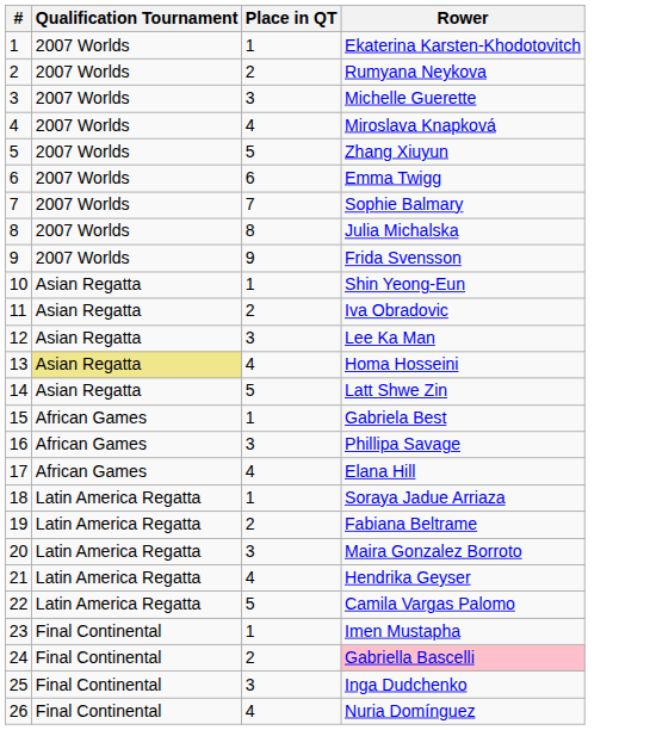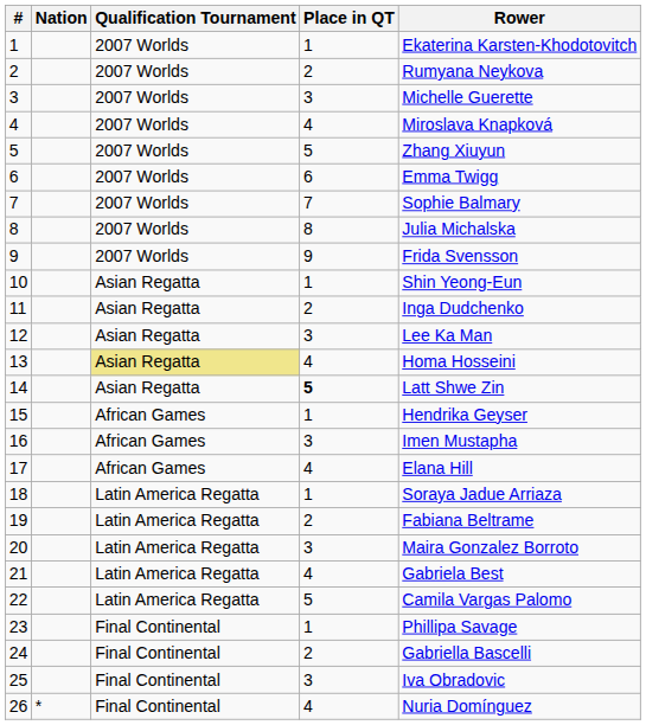 <table class="wikitable">
 <tr>
 <th>#</th>
+<th>Nation</th>
 <th>Qualification Tournament</th>
 <th>Place in QT</th>
 <th>Rower</th>
 </tr>
 <tr>
 <td>1</td>
+<td></td>
 <td>2007 Worlds</td>
 <td>1</td>
 <td><a href='#'>Ekaterina Karsten-Khodotovitch</a></td>
 </tr>
 <tr>
 <td>2</td>
+<td></td>
 <td>2007 Worlds</td>
 <td>2</td>
 <td><a href='#'>Rumyana Neykova</a></td>
 </tr>
 <tr>
 <td>3</td>
+<td></td>
 <td>2007 Worlds</td>
 <td>3</td>
 <td><a href='#'>Michelle Guerette</a></td>
 </tr>
 <tr>
 <td>4</td>
+<td></td>
 <td>2007 Worlds</td>
 <td>4</td>
 <td><a href='#'>Miroslava Knapková</a></td>
 </tr>
 <tr>
 <td>5</td>
+<td></td>
 <td>2007 Worlds</td>
 <td>5</td>
 <td><a href='#'>Zhang Xiuyun</a></td>
 </tr>
 <tr>
 <td>6</td>
+<td></td>
 <td>2007 Worlds</td>
 <td>6</td>
 <td><a href='#'>Emma Twigg</a></td>
 </tr>
 <tr>
 <td>7</td>
+<td></td>
 <td>2007 Worlds</td>
 <td>7</td>
 <td><a href='#'>Sophie Balmary</a></td>
 </tr>
 <tr>
 <td>8</td>
+<td></td>
 <td>2007 Worlds</td>
 <td>8</td>
 <td><a href='#'>Julia Michalska</a></td>
 </tr>
 <tr>
 <td>9</td>
+<td></td>
 <td>2007 Worlds</td>
 <td>9</td>
 <td><a href='#'>Frida Svensson</a></td>
 </tr>
 <tr>
 <td>10</td>
+<td></td>
 <td>Asian Regatta</td>
 <td>1</td>
 <td><a href='#'>Shin Yeong-Eun</a></td>
 </tr>
 <tr>
 <td>11</td>
+<td></td>
 <td>Asian Regatta</td>
 <td>2</td>
-<td><a href='#'>Iva Obradovic</a></td>
+<td><a href='#'>Inga Dudchenko</a></td>
 </tr>
 <tr>
 <td>12</td>
+<td></td>
 <td>Asian Regatta</td>
 <td>3</td>
 <td><a href='#'>Lee Ka Man</a></td>
 </tr>
 <tr>
 <td>13</td>
+<td></td>
 <td style="background: khaki;">Asian Regatta</td>
 <td>4</td>
 <td><a href='#'>Homa Hosseini</a></td>
 </tr>
 <tr>
 <td>14</td>
+<td></td>
 <td>Asian Regatta</td>
-<td>5</td>
+<td><strong>5</strong></td>
 <td><a href='#'>Latt Shwe Zin</a></td>
 </tr>
 <tr>
 <td>15</td>
+<td></td>
 <td>African Games</td>
 <td>1</td>
-<td><a href='#'>Gabriela Best</a></td>
+<td><a href='#'>Hendrika Geyser</a></td>
 </tr>
 <tr>
 <td>16</td>
+<td></td>
 <td>African Games</td>
 <td>3</td>
-<td><a href='#'>Phillipa Savage</a></td>
+<td><a href='#'>Imen Mustapha</a></td>
 </tr>
 <tr>
 <td>17</td>
+<td></td>
 <td>African Games</td>
 <td>4</td>
 <td><a href='#'>Elana Hill</a></td>
 </tr>
 <tr>
 <td>18</td>
+<td></td>
 <td>Latin America Regatta</td>
 <td>1</td>
 <td><a href='#'>Soraya Jadue Arriaza</a></td>
 </tr>
 <tr>
 <td>19</td>
+<td></td>
 <td>Latin America Regatta</td>
 <td>2</td>
 <td><a href='#'>Fabiana Beltrame</a></td>
 </tr>
 <tr>
 <td>20</td>
+<td></td>
 <td>Latin America Regatta</td>
 <td>3</td>
 <td><a href='#'>Maira Gonzalez Borroto</a></td>
 </tr>
 <tr>
 <td>21</td>
+<td></td>
 <td>Latin America Regatta</td>
 <td>4</td>
-<td><a href='#'>Hendrika Geyser</a></td>
+<td><a href='#'>Gabriela Best</a></td>
 </tr>
 <tr>
 <td>22</td>
+<td></td>
 <td>Latin America Regatta</td>
 <td>5</td>
 <td><a href='#'>Camila Vargas Palomo</a></td>
 </tr>
 <tr>
 <td>23</td>
+<td></td>
 <td>Final Continental</td>
 <td>1</td>
-<td><a href='#'>Imen Mustapha</a></td>
+<td><a href='#'>Phillipa Savage</a></td>
 </tr>
 <tr>
 <td>24</td>
+<td></td>
 <td>Final Continental</td>
 <td>2</td>
-<td style="background: pink;"><a href='#'>Gabriella Bascelli</a></td>
+<td><a href='#'>Gabriella Bascelli</a></td>
 </tr>
 <tr>
 <td>25</td>
+<td></td>
 <td>Final Continental</td>
 <td>3</td>
-<td><a href='#'>Inga Dudchenko</a></td>
+<td><a href='#'>Iva Obradovic</a></td>
 </tr>
 <tr>
 <td>26</td>
+<td>*</td>
 <td>Final Continental</td>
 <td>4</td>
 <td><a href='#'>Nuria Domínguez</a></td>
 </tr>
 </table>
